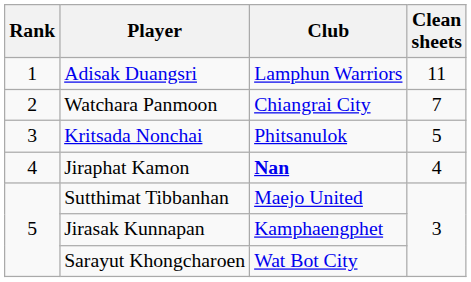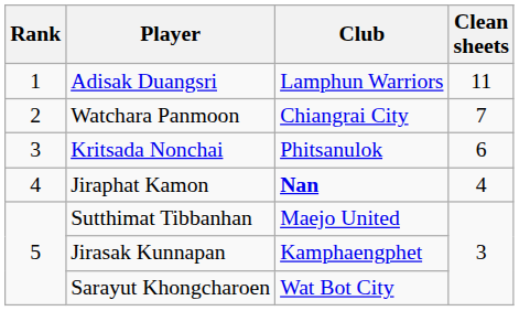 <table class="wikitable" style="text-align:center">
 <tr>
 <th>Rank</th>
 <th>Player</th>
 <th>Club</th>
 <th>Clean<br>sheets</th>
 </tr>
 <tr>
 <td>1</td>
 <td align="left"> <a href='#'>Adisak Duangsri</a></td>
 <td align="left"><a href='#'>Lamphun Warriors</a></td>
 <td>11</td>
 </tr>
 <tr>
 <td>2</td>
 <td align="left"> Watchara Panmoon</td>
 <td align="left"><a href='#'>Chiangrai City</a></td>
 <td>7</td>
 </tr>
 <tr>
 <td>3</td>
 <td align="left"> <a href='#'>Kritsada Nonchai</a></td>
 <td align="left"><a href='#'>Phitsanulok</a></td>
-<td>5</td>
+<td>6</td>
 </tr>
 <tr>
 <td>4</td>
 <td align="left"> Jiraphat Kamon</td>
 <td align="left"><strong><a href='#'>Nan</a></strong></td>
 <td>4</td>
 </tr>
 <tr>
 <td rowspan="3">5</td>
 <td align="left"> Sutthimat Tibbanhan</td>
 <td align="left"><a href='#'>Maejo United</a></td>
 <td rowspan="3">3</td>
 </tr>
 <tr>
 <td align="left"> Jirasak Kunnapan</td>
 <td align="left"><a href='#'>Kamphaengphet</a></td>
 </tr>
 <tr>
 <td align="left"> Sarayut Khongcharoen</td>
 <td align="left"><a href='#'>Wat Bot City</a></td>
 </tr>
 </table>
